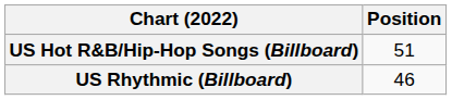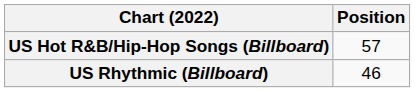 <table class="wikitable sortable plainrowheaders" style="text-align:center">
 <tr>
 <th scope="col">Chart (2022)</th>
 <th scope="col">Position</th>
 </tr>
 <tr>
 <th scope="row">US Hot R&B/Hip-Hop Songs (<em>Billboard</em>)</th>
-<td>51</td>
+<td>57</td>
 </tr>
 <tr>
 <th scope="row">US Rhythmic (<em>Billboard</em>)</th>
 <td>46</td>
 </tr>
 </table>
